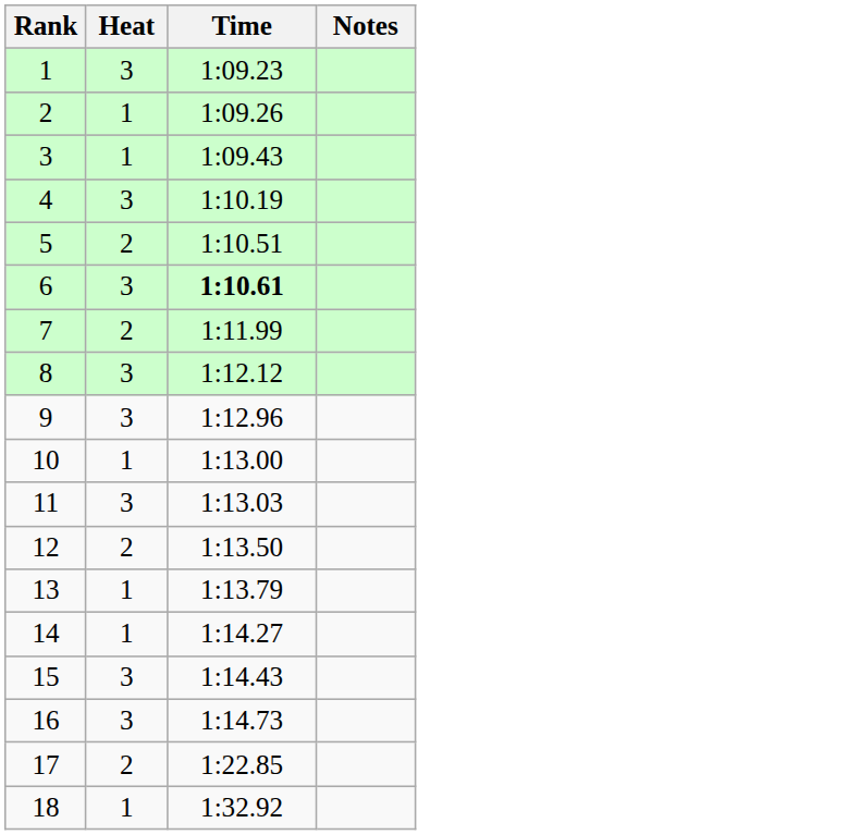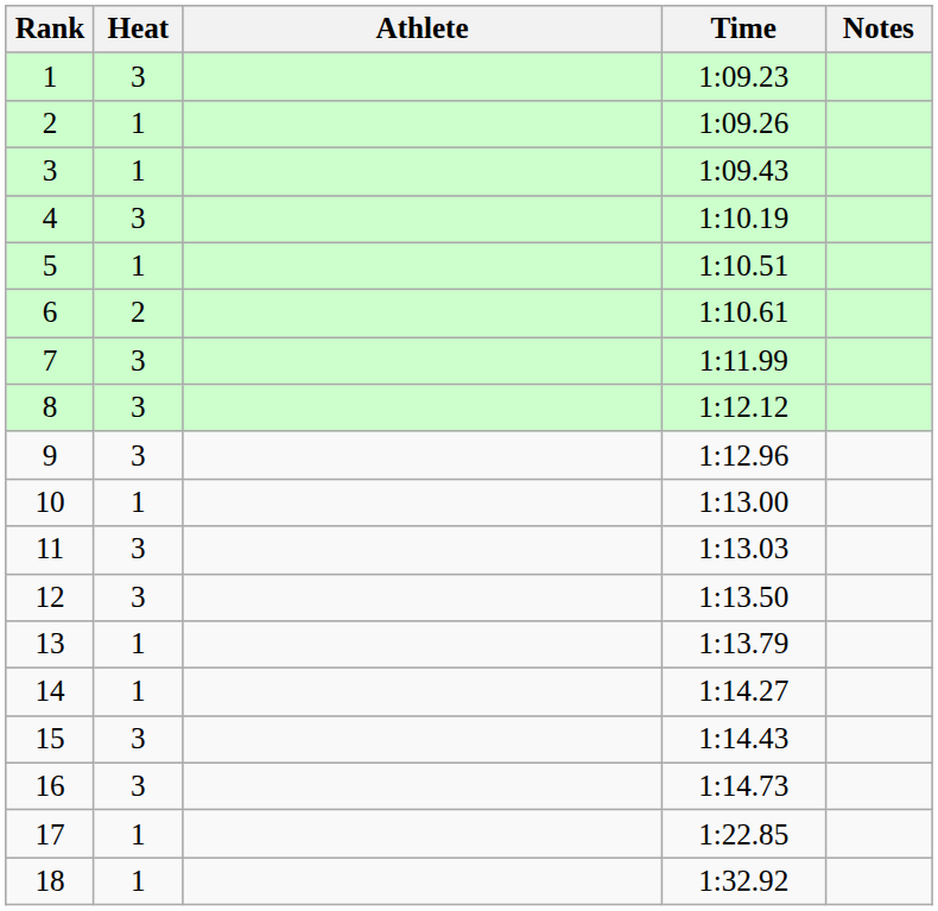 <table class="wikitable" style="text-align:center">
 <tr>
 <th width=40>Rank</th>
 <th width=40>Heat</th>
+<th width=250>Athlete</th>
 <th width=80>Time</th>
 <th width=50>Notes</th>
 </tr>
 <tr bgcolor=ccffcc>
 <td>1</td>
 <td>3</td>
+<td align=left></td>
 <td>1:09.23</td>
 <td></td>
 </tr>
 <tr bgcolor=ccffcc>
 <td>2</td>
 <td>1</td>
+<td align=left></td>
 <td>1:09.26</td>
 <td></td>
 </tr>
 <tr bgcolor=ccffcc>
 <td>3</td>
 <td>1</td>
+<td align=left></td>
 <td>1:09.43</td>
 <td></td>
 </tr>
 <tr bgcolor=ccffcc>
 <td>4</td>
 <td>3</td>
+<td align=left></td>
 <td>1:10.19</td>
 <td></td>
 </tr>
 <tr bgcolor=ccffcc>
 <td>5</td>
-<td>2</td>
+<td>1</td>
+<td align=left></td>
 <td>1:10.51</td>
 <td></td>
 </tr>
 <tr bgcolor=ccffcc>
 <td>6</td>
-<td>3</td>
-<td><strong>1:10.61</strong></td>
+<td>2</td>
+<td align=left></td>
+<td>1:10.61</td>
 <td></td>
 </tr>
 <tr bgcolor=ccffcc>
 <td>7</td>
-<td>2</td>
+<td>3</td>
+<td align=left></td>
 <td>1:11.99</td>
 <td></td>
 </tr>
 <tr bgcolor=ccffcc>
 <td>8</td>
 <td>3</td>
+<td align=left></td>
 <td>1:12.12</td>
 <td></td>
 </tr>
 <tr>
 <td>9</td>
 <td>3</td>
+<td align=left></td>
 <td>1:12.96</td>
 <td></td>
 </tr>
 <tr>
 <td>10</td>
 <td>1</td>
+<td align=left></td>
 <td>1:13.00</td>
 <td></td>
 </tr>
 <tr>
 <td>11</td>
 <td>3</td>
+<td align=left></td>
 <td>1:13.03</td>
 <td></td>
 </tr>
 <tr>
 <td>12</td>
-<td>2</td>
+<td>3</td>
+<td align=left></td>
 <td>1:13.50</td>
 <td></td>
 </tr>
 <tr>
 <td>13</td>
 <td>1</td>
+<td align=left></td>
 <td>1:13.79</td>
 <td></td>
 </tr>
 <tr>
 <td>14</td>
 <td>1</td>
+<td align=left></td>
 <td>1:14.27</td>
 <td></td>
 </tr>
 <tr>
 <td>15</td>
 <td>3</td>
+<td align=left></td>
 <td>1:14.43</td>
 <td></td>
 </tr>
 <tr>
 <td>16</td>
 <td>3</td>
+<td align=left></td>
 <td>1:14.73</td>
 <td></td>
 </tr>
 <tr>
 <td>17</td>
-<td>2</td>
+<td>1</td>
+<td align=left></td>
 <td>1:22.85</td>
 <td></td>
 </tr>
 <tr>
 <td>18</td>
 <td>1</td>
+<td align=left></td>
 <td>1:32.92</td>
 <td></td>
 </tr>
 </table>
